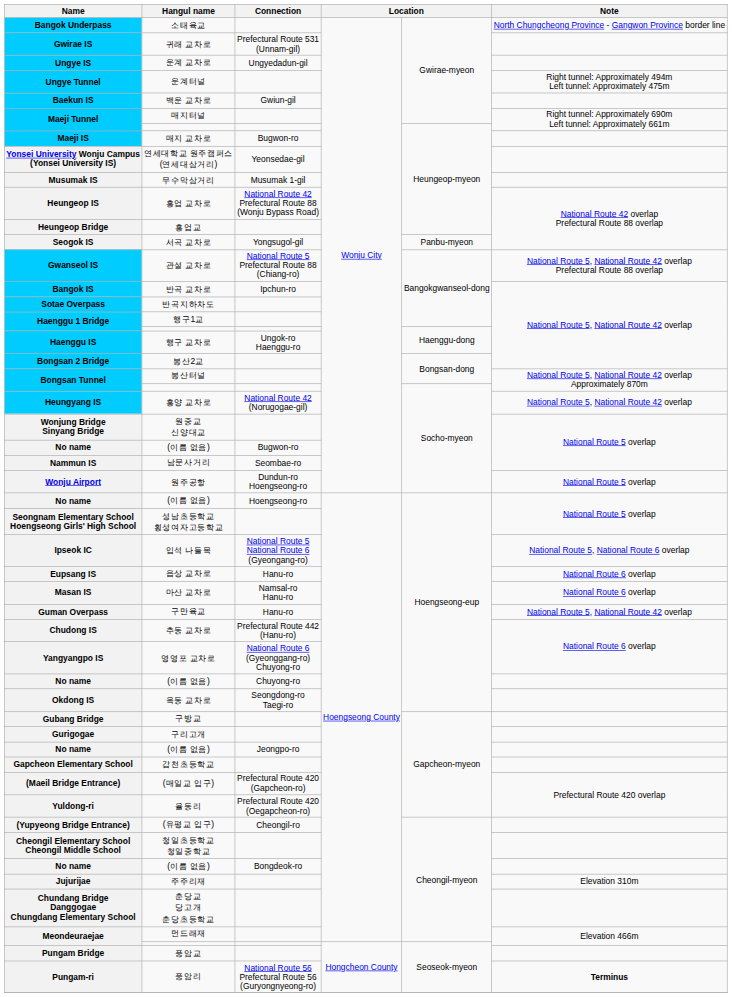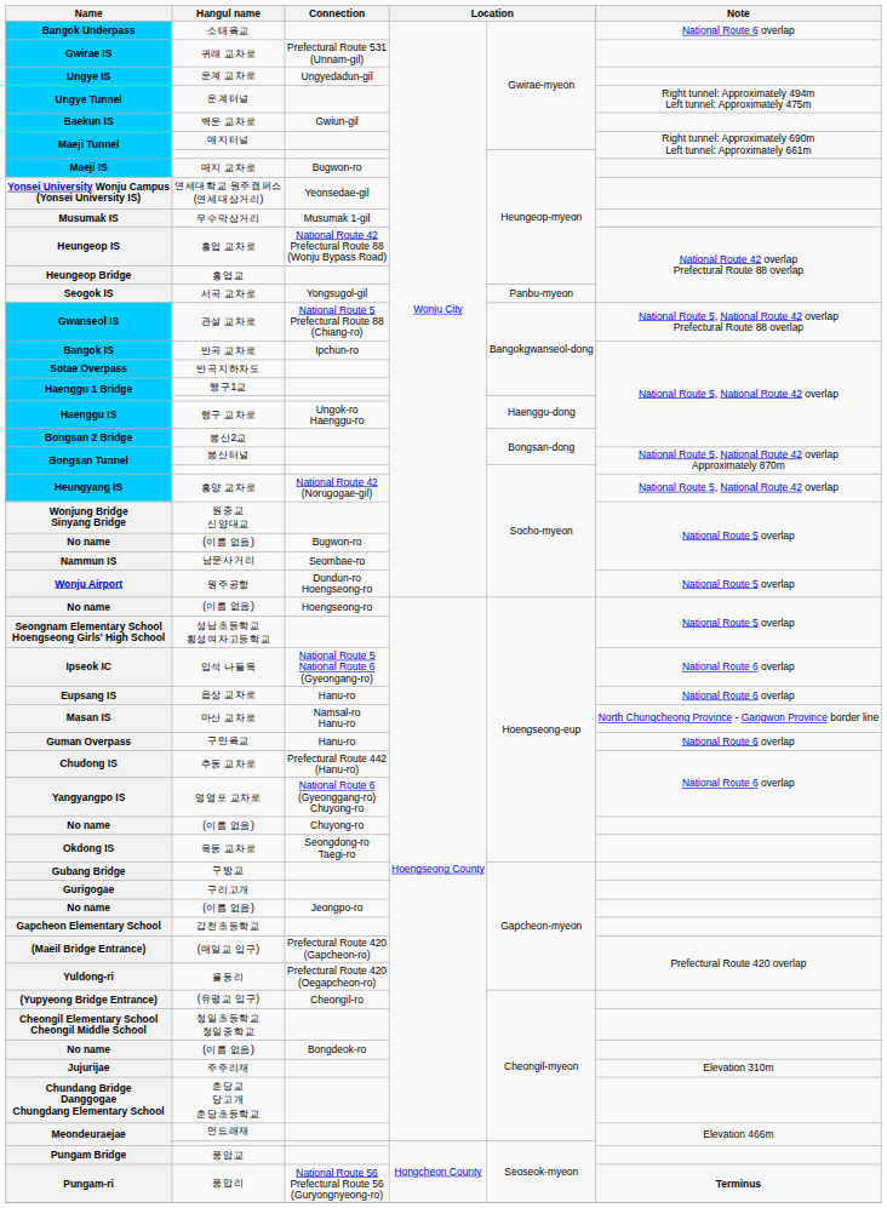 <table class="wikitable" style="font-size: 85%; text-align: center;">
 <tr>
 <th>Name </th>
 <th>Hangul name</th>
 <th>Connection</th>
 <th colspan="2">Location</th>
 <th>Note</th>
 </tr>
 <tr>
 <th style="background-color: #00CCFF;">Bangok Underpass</th>
 <td>소태육교</td>
 <td></td>
 <td rowspan=27><a href='#'>Wonju City</a></td>
 <td rowspan=6>Gwirae-myeon</td>
-<td><a href='#'>North Chungcheong Province</a> - <a href='#'>Gangwon Province</a> border line</td>
+<td><a href='#'>National Route 6</a> overlap</td>
 </tr>
 <tr>
 <th style="background-color: #00CCFF;">Gwirae IS</th>
 <td>귀래 교차로</td>
 <td>Prefectural Route 531<br>(Unnam-gil)</td>
 <td></td>
 </tr>
 <tr>
 <th style="background-color: #00CCFF;">Ungye IS</th>
 <td>운계 교차로</td>
 <td>Ungyedadun-gil</td>
 <td></td>
 </tr>
 <tr>
 <th style="background-color: #00CCFF;">Ungye Tunnel</th>
 <td>운계터널</td>
 <td></td>
 <td>Right tunnel: Approximately 494m<br>Left tunnel: Approximately 475m</td>
 </tr>
 <tr>
 <th style="background-color: #00CCFF;">Baekun IS</th>
 <td>백운 교차로</td>
 <td>Gwiun-gil</td>
 <td></td>
 </tr>
 <tr>
 <th rowspan=2 style="background-color: #00CCFF;">Maeji Tunnel</th>
 <td>매지터널</td>
 <td></td>
 <td rowspan=2>Right tunnel: Approximately 690m<br>Left tunnel: Approximately 661m</td>
 </tr>
 <tr>
 <td></td>
 <td></td>
 <td rowspan=6>Heungeop-myeon</td>
 </tr>
 <tr>
 <th style="background-color: #00CCFF;">Maeji IS</th>
 <td>매지 교차로</td>
 <td>Bugwon-ro</td>
 <td></td>
 </tr>
 <tr>
 <th><a href='#'>Yonsei University</a> Wonju Campus<br>(Yonsei University IS)</th>
 <td>연세대학교 원주캠퍼스<br>(연세대삼거리)</td>
 <td>Yeonsedae-gil</td>
 <td></td>
 </tr>
 <tr>
 <th>Musumak IS</th>
 <td>무수막삼거리</td>
 <td>Musumak 1-gil</td>
 <td></td>
 </tr>
 <tr>
 <th>Heungeop IS</th>
 <td>흥업 교차로</td>
 <td><a href='#'>National Route 42</a><br>Prefectural Route 88<br>(Wonju Bypass Road)</td>
 <td rowspan=3><a href='#'>National Route 42</a> overlap<br>Prefectural Route 88 overlap</td>
 </tr>
 <tr>
 <th>Heungeop Bridge</th>
 <td>흥업교</td>
 <td></td>
 </tr>
 <tr>
 <th>Seogok IS</th>
 <td>서곡 교차로</td>
 <td>Yongsugol-gil</td>
 <td>Panbu-myeon</td>
 </tr>
 <tr>
 <th style="background-color: #00CCFF;">Gwanseol IS</th>
 <td>관설 교차로</td>
 <td><a href='#'>National Route 5</a><br>Prefectural Route 88<br>(Chiang-ro)</td>
 <td rowspan=4>Bangokgwanseol-dong</td>
 <td><a href='#'>National Route 5</a>, <a href='#'>National Route 42</a> overlap<br>Prefectural Route 88 overlap</td>
 </tr>
 <tr>
 <th style="background-color: #00CCFF;">Bangok IS</th>
 <td>반곡 교차로</td>
 <td>Ipchun-ro</td>
 <td rowspan=6><a href='#'>National Route 5</a>, <a href='#'>National Route 42</a> overlap</td>
 </tr>
 <tr>
 <th style="background-color: #00CCFF;">Sotae Overpass</th>
 <td>반곡지하차도</td>
 <td></td>
 </tr>
 <tr>
 <th rowspan=2 style="background-color: #00CCFF;">Haenggu 1 Bridge</th>
 <td>행구1교</td>
 <td></td>
 </tr>
 <tr>
 <td></td>
 <td></td>
 <td rowspan=2>Haenggu-dong</td>
 </tr>
 <tr>
 <th style="background-color: #00CCFF;">Haenggu IS</th>
 <td>행구 교차로</td>
 <td>Ungok-ro<br>Haenggu-ro</td>
 </tr>
 <tr>
 <th style="background-color: #00CCFF;">Bongsan 2 Bridge</th>
 <td>봉산2교</td>
 <td></td>
 <td rowspan=2>Bongsan-dong</td>
 </tr>
 <tr>
 <th rowspan=2 style="background-color: #00CCFF;">Bongsan Tunnel</th>
 <td>봉산터널</td>
 <td></td>
 <td rowspan=2><a href='#'>National Route 5</a>, <a href='#'>National Route 42</a> overlap<br>Approximately 870m</td>
 </tr>
 <tr>
 <td></td>
 <td></td>
 <td rowspan=6>Socho-myeon</td>
 </tr>
 <tr>
 <th style="background-color: #00CCFF;">Heungyang IS</th>
 <td>흥양 교차로</td>
 <td><a href='#'>National Route 42</a><br>(Norugogae-gil)</td>
 <td><a href='#'>National Route 5</a>, <a href='#'>National Route 42</a> overlap</td>
 </tr>
 <tr>
 <th>Wonjung Bridge<br>Sinyang Bridge</th>
 <td>원중교<br>신양대교</td>
 <td></td>
 <td rowspan=3><a href='#'>National Route 5</a> overlap</td>
 </tr>
 <tr>
 <th>No name</th>
 <td>(이름 없음)</td>
 <td>Bugwon-ro</td>
 </tr>
 <tr>
 <th>Nammun IS</th>
 <td>남문사거리</td>
 <td>Seombae-ro</td>
 </tr>
 <tr>
 <th><a href='#'>Wonju Airport</a></th>
 <td>원주공항</td>
 <td>Dundun-ro<br>Hoengseong-ro</td>
 <td><a href='#'>National Route 5</a> overlap</td>
 </tr>
 <tr>
 <th>No name</th>
 <td>(이름 없음)</td>
 <td>Hoengseong-ro</td>
 <td rowspan=22><a href='#'>Hoengseong County</a></td>
 <td rowspan=10>Hoengseong-eup</td>
 <td rowspan=2><a href='#'>National Route 5</a> overlap</td>
 </tr>
 <tr>
 <th>Seongnam Elementary School<br>Hoengseong Girls' High School</th>
 <td>성남초등학교<br>횡성여자고등학교</td>
 <td></td>
 </tr>
 <tr>
 <th>Ipseok IC</th>
 <td>입석 나들목</td>
 <td><a href='#'>National Route 5</a><br><a href='#'>National Route 6</a><br>(Gyeongang-ro)</td>
-<td><a href='#'>National Route 5</a>, <a href='#'>National Route 6</a> overlap</td>
+<td><a href='#'>National Route 6</a> overlap</td>
 </tr>
 <tr>
 <th>Eupsang IS</th>
 <td>읍상 교차로</td>
 <td>Hanu-ro</td>
 <td><a href='#'>National Route 6</a> overlap</td>
 </tr>
 <tr>
 <th>Masan IS</th>
 <td>마산 교차로</td>
 <td>Namsal-ro<br>Hanu-ro</td>
-<td><a href='#'>National Route 6</a> overlap</td>
+<td><a href='#'>North Chungcheong Province</a> - <a href='#'>Gangwon Province</a> border line</td>
 </tr>
 <tr>
 <th>Guman Overpass</th>
 <td>구만육교</td>
 <td>Hanu-ro</td>
-<td><a href='#'>National Route 5</a>, <a href='#'>National Route 42</a> overlap</td>
+<td><a href='#'>National Route 6</a> overlap</td>
 </tr>
 <tr>
 <th>Chudong IS</th>
 <td>추동 교차로</td>
 <td>Prefectural Route 442<br>(Hanu-ro)</td>
 <td rowspan=2><a href='#'>National Route 6</a> overlap</td>
 </tr>
 <tr>
 <th>Yangyangpo IS</th>
 <td>영영포 교차로</td>
 <td><a href='#'>National Route 6</a><br>(Gyeonggang-ro)<br>Chuyong-ro</td>
 </tr>
 <tr>
 <th>No name</th>
 <td>(이름 없음)</td>
 <td>Chuyong-ro</td>
 <td></td>
 </tr>
 <tr>
 <th>Okdong IS</th>
 <td>옥동 교차로</td>
 <td>Seongdong-ro<br>Taegi-ro</td>
 <td></td>
 </tr>
 <tr>
 <th>Gubang Bridge</th>
 <td>구방교</td>
 <td></td>
 <td rowspan=6>Gapcheon-myeon</td>
 <td></td>
 </tr>
 <tr>
 <th>Gurigogae</th>
 <td>구리고개</td>
 <td></td>
 <td></td>
 </tr>
 <tr>
 <th>No name</th>
 <td>(이름 없음)</td>
 <td>Jeongpo-ro</td>
 <td></td>
 </tr>
 <tr>
 <th>Gapcheon Elementary School</th>
 <td>갑천초등학교</td>
 <td></td>
 <td></td>
 </tr>
 <tr>
 <th>(Maeil Bridge Entrance)</th>
 <td>(매일교 입구)</td>
 <td>Prefectural Route 420<br>(Gapcheon-ro)</td>
 <td rowspan=2>Prefectural Route 420 overlap</td>
 </tr>
 <tr>
 <th>Yuldong-ri</th>
 <td>율동리</td>
 <td>Prefectural Route 420<br>(Oegapcheon-ro)</td>
 </tr>
 <tr>
 <th>(Yupyeong Bridge Entrance)</th>
 <td>(유평교 입구)</td>
 <td>Cheongil-ro</td>
 <td rowspan=6>Cheongil-myeon</td>
 <td></td>
 </tr>
 <tr>
 <th>Cheongil Elementary School<br>Cheongil Middle School</th>
 <td>청일초등학교<br>청일중학교</td>
 <td></td>
 <td></td>
 </tr>
 <tr>
 <th>No name</th>
 <td>(이름 없음)</td>
 <td>Bongdeok-ro</td>
 <td></td>
 </tr>
 <tr>
 <th>Jujurijae</th>
 <td>주주리재</td>
 <td></td>
 <td>Elevation 310m</td>
 </tr>
 <tr>
 <th>Chundang Bridge<br>Danggogae<br>Chungdang Elementary School</th>
 <td>춘당교<br>당고개<br>춘당초등학교</td>
 <td></td>
 <td></td>
 </tr>
 <tr>
 <th rowspan=2>Meondeuraejae</th>
 <td>먼드래재</td>
 <td></td>
 <td rowspan=2>Elevation 466m</td>
 </tr>
 <tr>
 <td></td>
 <td></td>
 <td rowspan=3><a href='#'>Hongcheon County</a></td>
 <td rowspan=3>Seoseok-myeon</td>
 </tr>
 <tr>
 <th>Pungam Bridge</th>
 <td>풍암교</td>
 <td></td>
 <td></td>
 </tr>
 <tr>
 <th>Pungam-ri</th>
 <td>풍암리</td>
 <td><a href='#'>National Route 56</a><br>Prefectural Route 56<br>(Guryongnyeong-ro)</td>
 <td><strong>Terminus</strong></td>
 </tr>
 <tr>
 </tr>
 </table>
